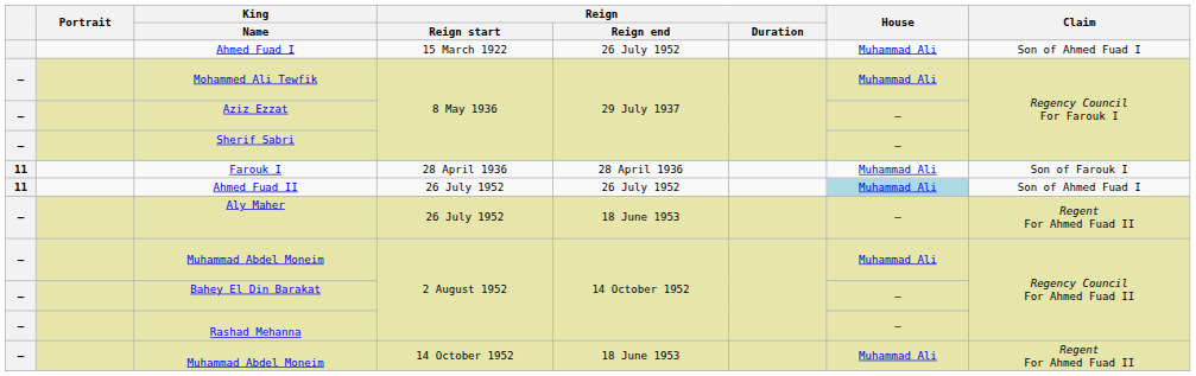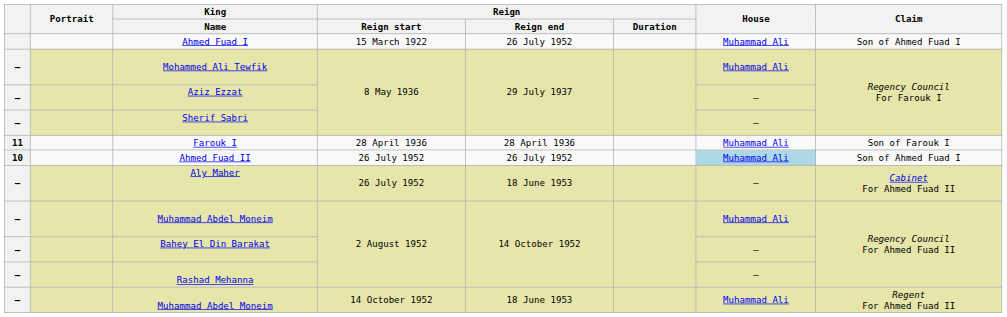 <table class="wikitable" style="text-align:center; border:1px #aaf solid; width:90%;">
 <tr>
 <th rowspan="3"></th>
 <th rowspan="3">Portrait</th>
 <th>King</th>
 <th colspan="3" rowspan="2">Reign</th>
 <th rowspan="3">House</th>
 <th rowspan="3">Claim<br></th>
 </tr>
 <tr>
 <th rowspan="2"><strong>Name</strong><br></th>
 </tr>
 <tr>
 <th>Reign start</th>
 <th>Reign end</th>
 <th>Duration</th>
 </tr>
 <tr>
 <th></th>
 <td></td>
 <td><a href='#'>Ahmed Fuad I</a><br></td>
 <td>15 March 1922</td>
 <td>26 July 1952<br></td>
 <td></td>
 <td><a href='#'>Muhammad Ali</a></td>
 <td>Son of Ahmed Fuad I</td>
 </tr>
 <tr>
 <th>—</th>
 <td style="background:#e6e6aa;"></td>
 <td style="background:#e6e6aa;"><a href='#'><br>Mohammed Ali Tewfik</a><br><br></td>
 <td rowspan="3" style="background:#e6e6aa;">8 May 1936</td>
 <td rowspan="3" style="background:#e6e6aa;">29 July 1937</td>
 <td rowspan="3" style="background:#e6e6aa;"></td>
 <td style="background:#e6e6aa;"><a href='#'>Muhammad Ali</a></td>
 <td rowspan="3" style="background:#e6e6aa;"><em>Regency Council</em><br>For Farouk I</td>
 </tr>
 <tr>
 <th>—</th>
 <td style="background:#e6e6aa;"></td>
 <td style="background:#e6e6aa;"><a href='#'>Aziz Ezzat<br></a><br></td>
 <td style="background:#e6e6aa;">—</td>
 </tr>
 <tr>
 <th>—</th>
 <td style="background:#e6e6aa;"></td>
 <td style="background:#e6e6aa;"><a href='#'>Sherif Sabri<br></a><br></td>
 <td style="background:#e6e6aa;">—</td>
 </tr>
 <tr>
 <th>11</th>
 <td></td>
 <td><a href='#'>Farouk I</a><br></td>
 <td>28 April 1936</td>
 <td>28 April 1936</td>
 <td></td>
 <td><a href='#'>Muhammad Ali</a></td>
 <td>Son of Farouk I</td>
 </tr>
 <tr>
-<th>11</th>
+<th>10</th>
 <td></td>
 <td><a href='#'>Ahmed Fuad II</a><br></td>
 <td>26 July 1952</td>
 <td>26 July 1952<br></td>
 <td></td>
 <td style="background: lightblue;"><a href='#'>Muhammad Ali</a></td>
 <td>Son of Ahmed Fuad I</td>
 </tr>
 <tr>
 <th>—</th>
 <td style="background:#e6e6aa;"></td>
 <td style="background:#e6e6aa;"><a href='#'>Aly Maher<br></a><br><br></td>
 <td style="background:#e6e6aa;">26 July 1952</td>
 <td style="background:#e6e6aa;">18 June 1953<br></td>
 <td style="background:#e6e6aa;"></td>
 <td style="background:#e6e6aa;">—</td>
-<td style="background:#e6e6aa;"><em>Regent</em><br>For Ahmed Fuad II</td>
+<td style="background:#e6e6aa;"><em><a href='#'>Cabinet</a></em><br>For Ahmed Fuad II</td>
 </tr>
 <tr>
 <th>—</th>
 <td style="background:#e6e6aa;"></td>
 <td style="background:#e6e6aa;"><a href='#'><br>Muhammad Abdel Moneim</a><br><br></td>
 <td rowspan=3 style="background:#e6e6aa;">2 August 1952</td>
 <td rowspan=3 style="background:#e6e6aa;">14 October 1952</td>
 <td rowspan=3 style="background:#e6e6aa;"></td>
 <td style="background:#e6e6aa;"><a href='#'>Muhammad Ali</a></td>
 <td rowspan=3 style="background:#e6e6aa;"><em>Regency Council</em><br>For Ahmed Fuad II</td>
 </tr>
 <tr>
 <th>—</th>
 <td style="background:#e6e6aa;"></td>
 <td style="background:#e6e6aa;"><a href='#'>Bahey El Din Barakat<br></a><br></td>
 <td style="background:#e6e6aa;">—</td>
 </tr>
 <tr>
 <th>—</th>
 <td style="background:#e6e6aa;"></td>
 <td style="background:#e6e6aa;"><br><a href='#'>Rashad Mehanna</a><br></td>
 <td style="background:#e6e6aa;">—</td>
 </tr>
 <tr>
 <th>—</th>
 <td style="background:#e6e6aa;"></td>
 <td style="background:#e6e6aa;"><a href='#'><br>Muhammad Abdel Moneim</a><br></td>
 <td style="background:#e6e6aa;">14 October 1952</td>
 <td style="background:#e6e6aa;">18 June 1953<br></td>
 <td style="background:#e6e6aa;"></td>
 <td style="background:#e6e6aa;"><a href='#'>Muhammad Ali</a></td>
 <td style="background:#e6e6aa;"><em>Regent</em><br>For Ahmed Fuad II</td>
 </tr>
 </table>
